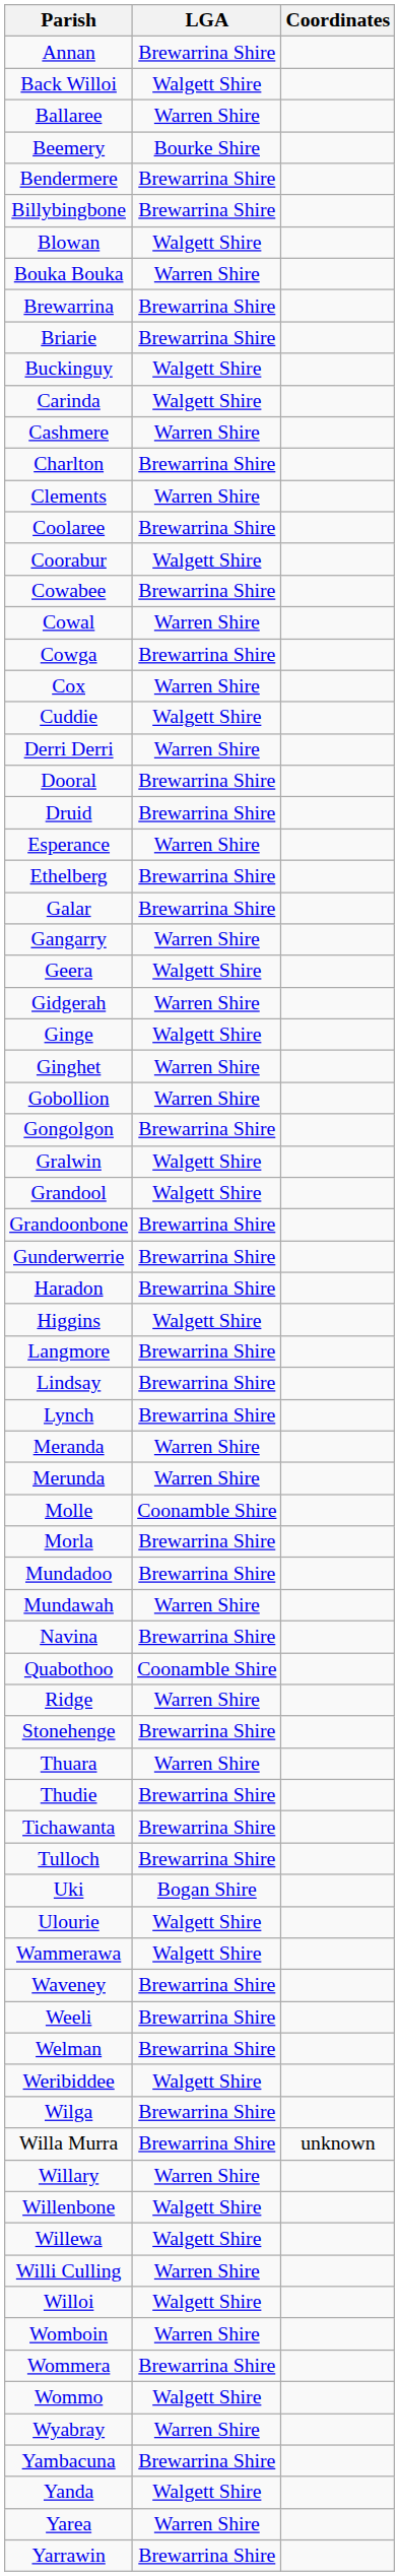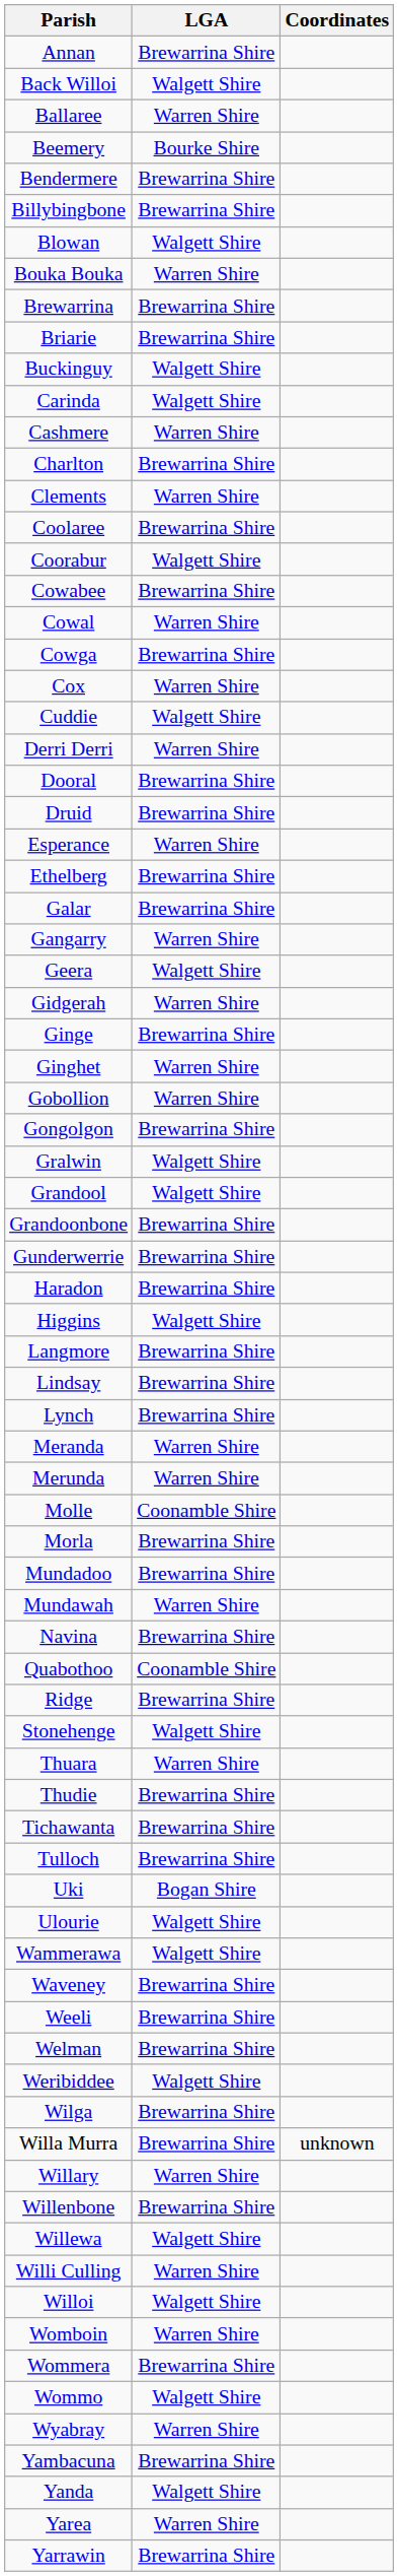 <table class="wikitable" style="text-align:center">
 <tr>
 <th>Parish</th>
 <th>LGA</th>
 <th>Coordinates</th>
 </tr>
 <tr>
 <td><a href='#'>Annan</a></td>
 <td><a href='#'>Brewarrina Shire</a></td>
 <td></td>
 </tr>
 <tr>
 <td><a href='#'>Back Willoi</a></td>
 <td><a href='#'>Walgett Shire</a></td>
 <td></td>
 </tr>
 <tr>
 <td><a href='#'>Ballaree</a></td>
 <td><a href='#'>Warren Shire</a></td>
 <td></td>
 </tr>
 <tr>
 <td><a href='#'>Beemery</a></td>
 <td><a href='#'>Bourke Shire</a></td>
 <td></td>
 </tr>
 <tr>
 <td><a href='#'>Bendermere</a></td>
 <td><a href='#'>Brewarrina Shire</a></td>
 <td></td>
 </tr>
 <tr>
 <td><a href='#'>Billybingbone</a></td>
 <td><a href='#'>Brewarrina Shire</a></td>
 <td></td>
 </tr>
 <tr>
 <td><a href='#'>Blowan</a></td>
 <td><a href='#'>Walgett Shire</a></td>
 <td></td>
 </tr>
 <tr>
 <td><a href='#'>Bouka Bouka</a></td>
 <td><a href='#'>Warren Shire</a></td>
 <td></td>
 </tr>
 <tr>
 <td><a href='#'>Brewarrina</a></td>
 <td><a href='#'>Brewarrina Shire</a></td>
 <td></td>
 </tr>
 <tr>
 <td><a href='#'>Briarie</a></td>
 <td><a href='#'>Brewarrina Shire</a></td>
 <td></td>
 </tr>
 <tr>
 <td><a href='#'>Buckinguy</a></td>
 <td><a href='#'>Walgett Shire</a></td>
 <td></td>
 </tr>
 <tr>
 <td><a href='#'>Carinda</a></td>
 <td><a href='#'>Walgett Shire</a></td>
 <td></td>
 </tr>
 <tr>
 <td><a href='#'>Cashmere</a></td>
 <td><a href='#'>Warren Shire</a></td>
 <td></td>
 </tr>
 <tr>
 <td><a href='#'>Charlton</a></td>
 <td><a href='#'>Brewarrina Shire</a></td>
 <td></td>
 </tr>
 <tr>
 <td><a href='#'>Clements</a></td>
 <td><a href='#'>Warren Shire</a></td>
 <td></td>
 </tr>
 <tr>
 <td><a href='#'>Coolaree</a></td>
 <td><a href='#'>Brewarrina Shire</a></td>
 <td></td>
 </tr>
 <tr>
 <td><a href='#'>Coorabur</a></td>
 <td><a href='#'>Walgett Shire</a></td>
 <td></td>
 </tr>
 <tr>
 <td><a href='#'>Cowabee</a></td>
 <td><a href='#'>Brewarrina Shire</a></td>
 <td></td>
 </tr>
 <tr>
 <td><a href='#'>Cowal</a></td>
 <td><a href='#'>Warren Shire</a></td>
 <td></td>
 </tr>
 <tr>
 <td><a href='#'>Cowga</a></td>
 <td><a href='#'>Brewarrina Shire</a></td>
 <td></td>
 </tr>
 <tr>
 <td><a href='#'>Cox</a></td>
 <td><a href='#'>Warren Shire</a></td>
 <td></td>
 </tr>
 <tr>
 <td><a href='#'>Cuddie</a></td>
 <td><a href='#'>Walgett Shire</a></td>
 <td></td>
 </tr>
 <tr>
 <td><a href='#'>Derri Derri</a></td>
 <td><a href='#'>Warren Shire</a></td>
 <td></td>
 </tr>
 <tr>
 <td><a href='#'>Dooral</a></td>
 <td><a href='#'>Brewarrina Shire</a></td>
 <td></td>
 </tr>
 <tr>
 <td><a href='#'>Druid</a></td>
 <td><a href='#'>Brewarrina Shire</a></td>
 <td></td>
 </tr>
 <tr>
 <td><a href='#'>Esperance</a></td>
 <td><a href='#'>Warren Shire</a></td>
 <td></td>
 </tr>
 <tr>
 <td><a href='#'>Ethelberg</a></td>
 <td><a href='#'>Brewarrina Shire</a></td>
 <td></td>
 </tr>
 <tr>
 <td><a href='#'>Galar</a></td>
 <td><a href='#'>Brewarrina Shire</a></td>
 <td></td>
 </tr>
 <tr>
 <td><a href='#'>Gangarry</a></td>
 <td><a href='#'>Warren Shire</a></td>
 <td></td>
 </tr>
 <tr>
 <td><a href='#'>Geera</a></td>
 <td><a href='#'>Walgett Shire</a></td>
 <td></td>
 </tr>
 <tr>
 <td><a href='#'>Gidgerah</a></td>
 <td><a href='#'>Warren Shire</a></td>
 <td></td>
 </tr>
 <tr>
 <td><a href='#'>Ginge</a></td>
-<td><a href='#'>Walgett Shire</a></td>
+<td><a href='#'>Brewarrina Shire</a></td>
 <td></td>
 </tr>
 <tr>
 <td><a href='#'>Ginghet</a></td>
 <td><a href='#'>Warren Shire</a></td>
 <td></td>
 </tr>
 <tr>
 <td><a href='#'>Gobollion</a></td>
 <td><a href='#'>Warren Shire</a></td>
 <td></td>
 </tr>
 <tr>
 <td><a href='#'>Gongolgon</a></td>
 <td><a href='#'>Brewarrina Shire</a></td>
 <td></td>
 </tr>
 <tr>
 <td><a href='#'>Gralwin</a></td>
 <td><a href='#'>Walgett Shire</a></td>
 <td></td>
 </tr>
 <tr>
 <td><a href='#'>Grandool</a></td>
 <td><a href='#'>Walgett Shire</a></td>
 <td></td>
 </tr>
 <tr>
 <td><a href='#'>Grandoonbone</a></td>
 <td><a href='#'>Brewarrina Shire</a></td>
 <td></td>
 </tr>
 <tr>
 <td><a href='#'>Gunderwerrie</a></td>
 <td><a href='#'>Brewarrina Shire</a></td>
 <td></td>
 </tr>
 <tr>
 <td><a href='#'>Haradon</a></td>
 <td><a href='#'>Brewarrina Shire</a></td>
 <td></td>
 </tr>
 <tr>
 <td><a href='#'>Higgins</a></td>
 <td><a href='#'>Walgett Shire</a></td>
 <td></td>
 </tr>
 <tr>
 <td><a href='#'>Langmore</a></td>
 <td><a href='#'>Brewarrina Shire</a></td>
 <td></td>
 </tr>
 <tr>
 <td><a href='#'>Lindsay</a></td>
 <td><a href='#'>Brewarrina Shire</a></td>
 <td></td>
 </tr>
 <tr>
 <td><a href='#'>Lynch</a></td>
 <td><a href='#'>Brewarrina Shire</a></td>
 <td></td>
 </tr>
 <tr>
 <td><a href='#'>Meranda</a></td>
 <td><a href='#'>Warren Shire</a></td>
 <td></td>
 </tr>
 <tr>
 <td><a href='#'>Merunda</a></td>
 <td><a href='#'>Warren Shire</a></td>
 <td></td>
 </tr>
 <tr>
 <td><a href='#'>Molle</a></td>
 <td><a href='#'>Coonamble Shire</a></td>
 <td></td>
 </tr>
 <tr>
 <td><a href='#'>Morla</a></td>
 <td><a href='#'>Brewarrina Shire</a></td>
 <td></td>
 </tr>
 <tr>
 <td><a href='#'>Mundadoo</a></td>
 <td><a href='#'>Brewarrina Shire</a></td>
 <td></td>
 </tr>
 <tr>
 <td><a href='#'>Mundawah</a></td>
 <td><a href='#'>Warren Shire</a></td>
 <td></td>
 </tr>
 <tr>
 <td><a href='#'>Navina</a></td>
 <td><a href='#'>Brewarrina Shire</a></td>
 <td></td>
 </tr>
 <tr>
 <td><a href='#'>Quabothoo</a></td>
 <td><a href='#'>Coonamble Shire</a></td>
 <td></td>
 </tr>
 <tr>
 <td><a href='#'>Ridge</a></td>
-<td><a href='#'>Warren Shire</a></td>
+<td><a href='#'>Brewarrina Shire</a></td>
 <td></td>
 </tr>
 <tr>
 <td><a href='#'>Stonehenge</a></td>
-<td><a href='#'>Brewarrina Shire</a></td>
+<td><a href='#'>Walgett Shire</a></td>
 <td></td>
 </tr>
 <tr>
 <td><a href='#'>Thuara</a></td>
 <td><a href='#'>Warren Shire</a></td>
 <td></td>
 </tr>
 <tr>
 <td><a href='#'>Thudie</a></td>
 <td><a href='#'>Brewarrina Shire</a></td>
 <td></td>
 </tr>
 <tr>
 <td><a href='#'>Tichawanta</a></td>
 <td><a href='#'>Brewarrina Shire</a></td>
 <td></td>
 </tr>
 <tr>
 <td><a href='#'>Tulloch</a></td>
 <td><a href='#'>Brewarrina Shire</a></td>
 <td></td>
 </tr>
 <tr>
 <td><a href='#'>Uki</a></td>
 <td><a href='#'>Bogan Shire</a></td>
 <td></td>
 </tr>
 <tr>
 <td><a href='#'>Ulourie</a></td>
 <td><a href='#'>Walgett Shire</a></td>
 <td></td>
 </tr>
 <tr>
 <td><a href='#'>Wammerawa</a></td>
 <td><a href='#'>Walgett Shire</a></td>
 <td></td>
 </tr>
 <tr>
 <td><a href='#'>Waveney</a></td>
 <td><a href='#'>Brewarrina Shire</a></td>
 <td></td>
 </tr>
 <tr>
 <td><a href='#'>Weeli</a></td>
 <td><a href='#'>Brewarrina Shire</a></td>
 <td></td>
 </tr>
 <tr>
 <td><a href='#'>Welman</a></td>
 <td><a href='#'>Brewarrina Shire</a></td>
 <td></td>
 </tr>
 <tr>
 <td><a href='#'>Weribiddee</a></td>
 <td><a href='#'>Walgett Shire</a></td>
 <td></td>
 </tr>
 <tr>
 <td><a href='#'>Wilga</a></td>
 <td><a href='#'>Brewarrina Shire</a></td>
 <td></td>
 </tr>
 <tr>
 <td>Willa Murra</td>
 <td><a href='#'>Brewarrina Shire</a></td>
 <td>unknown</td>
 </tr>
 <tr>
 <td><a href='#'>Willary</a></td>
 <td><a href='#'>Warren Shire</a></td>
 <td></td>
 </tr>
 <tr>
 <td><a href='#'>Willenbone</a></td>
-<td><a href='#'>Walgett Shire</a></td>
+<td><a href='#'>Brewarrina Shire</a></td>
 <td></td>
 </tr>
 <tr>
 <td><a href='#'>Willewa</a></td>
 <td><a href='#'>Walgett Shire</a></td>
 <td></td>
 </tr>
 <tr>
 <td><a href='#'>Willi Culling</a></td>
 <td><a href='#'>Warren Shire</a></td>
 <td></td>
 </tr>
 <tr>
 <td><a href='#'>Willoi</a></td>
 <td><a href='#'>Walgett Shire</a></td>
 <td></td>
 </tr>
 <tr>
 <td><a href='#'>Womboin</a></td>
 <td><a href='#'>Warren Shire</a></td>
 <td></td>
 </tr>
 <tr>
 <td><a href='#'>Wommera</a></td>
 <td><a href='#'>Brewarrina Shire</a></td>
 <td></td>
 </tr>
 <tr>
 <td><a href='#'>Wommo</a></td>
 <td><a href='#'>Walgett Shire</a></td>
 <td></td>
 </tr>
 <tr>
 <td><a href='#'>Wyabray</a></td>
 <td><a href='#'>Warren Shire</a></td>
 <td></td>
 </tr>
 <tr>
 <td><a href='#'>Yambacuna</a></td>
 <td><a href='#'>Brewarrina Shire</a></td>
 <td></td>
 </tr>
 <tr>
 <td><a href='#'>Yanda</a></td>
 <td><a href='#'>Walgett Shire</a></td>
 <td></td>
 </tr>
 <tr>
 <td><a href='#'>Yarea</a></td>
 <td><a href='#'>Warren Shire</a></td>
 <td></td>
 </tr>
 <tr>
 <td><a href='#'>Yarrawin</a></td>
 <td><a href='#'>Brewarrina Shire</a></td>
 <td></td>
 </tr>
 </table>
